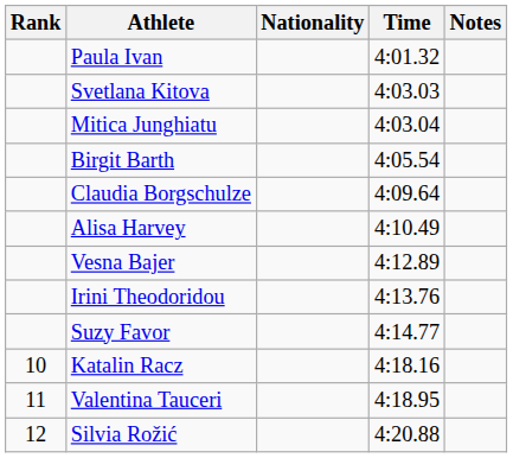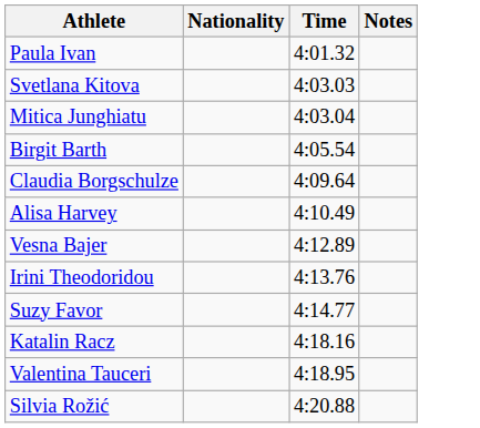 <table class="wikitable sortable" style="text-align:center">
 <tr>
-<th>Rank</th>
 <th>Athlete</th>
 <th>Nationality</th>
 <th>Time</th>
 <th>Notes</th>
 </tr>
 <tr>
-<td></td>
 <td align=left><a href='#'>Paula Ivan</a></td>
 <td align=left></td>
 <td>4:01.32</td>
 <td></td>
 </tr>
 <tr>
-<td></td>
 <td align=left><a href='#'>Svetlana Kitova</a></td>
 <td align=left></td>
 <td>4:03.03</td>
 <td></td>
 </tr>
 <tr>
-<td></td>
 <td align=left><a href='#'>Mitica Junghiatu</a></td>
 <td align=left></td>
 <td>4:03.04</td>
 <td></td>
 </tr>
 <tr>
-<td></td>
 <td align=left><a href='#'>Birgit Barth</a></td>
 <td align=left></td>
 <td>4:05.54</td>
 <td></td>
 </tr>
 <tr>
-<td></td>
 <td align=left><a href='#'>Claudia Borgschulze</a></td>
 <td align=left></td>
 <td>4:09.64</td>
 <td></td>
 </tr>
 <tr>
-<td></td>
 <td align=left><a href='#'>Alisa Harvey</a></td>
 <td align=left></td>
 <td>4:10.49</td>
 <td></td>
 </tr>
 <tr>
-<td></td>
 <td align=left><a href='#'>Vesna Bajer</a></td>
 <td align=left></td>
 <td>4:12.89</td>
 <td></td>
 </tr>
 <tr>
-<td></td>
 <td align=left><a href='#'>Irini Theodoridou</a></td>
 <td align=left></td>
 <td>4:13.76</td>
 <td></td>
 </tr>
 <tr>
-<td></td>
 <td align=left><a href='#'>Suzy Favor</a></td>
 <td align=left></td>
 <td>4:14.77</td>
 <td></td>
 </tr>
 <tr>
-<td>10</td>
 <td align=left><a href='#'>Katalin Racz</a></td>
 <td align=left></td>
 <td>4:18.16</td>
 <td></td>
 </tr>
 <tr>
-<td>11</td>
 <td align=left><a href='#'>Valentina Tauceri</a></td>
 <td align=left></td>
 <td>4:18.95</td>
 <td></td>
 </tr>
 <tr>
-<td>12</td>
 <td align=left><a href='#'>Silvia Rožić</a></td>
 <td align=left></td>
 <td>4:20.88</td>
 <td></td>
 </tr>
 </table>
